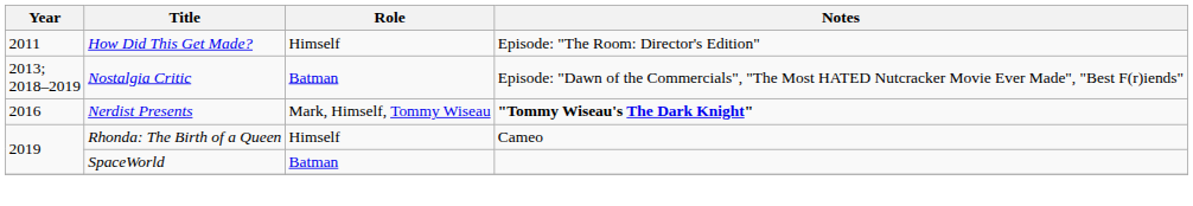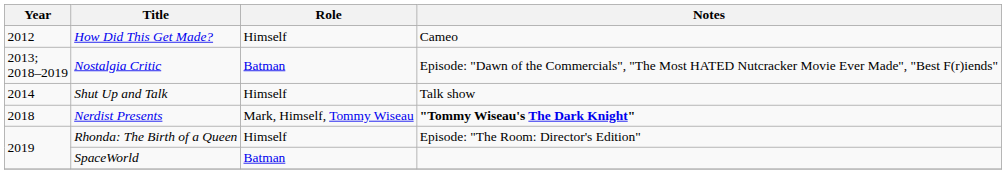 <table class="wikitable sortable">
 <tr>
 <th>Year</th>
 <th>Title</th>
 <th>Role</th>
 <th class="unsortable">Notes</th>
 </tr>
 <tr>
-<td>2011</td>
+<td>2012</td>
 <td><em><a href='#'>How Did This Get Made?</a></em></td>
 <td>Himself</td>
-<td>Episode: "The Room: Director's Edition"</td>
+<td>Cameo</td>
 </tr>
 <tr>
 <td>2013; <br> 2018–2019</td>
 <td><em><a href='#'>Nostalgia Critic</a></em></td>
 <td><a href='#'>Batman</a></td>
 <td>Episode: "Dawn of the Commercials", "The Most HATED Nutcracker Movie Ever Made", "Best F(r)iends"</td>
 </tr>
 <tr>
-<td>2016</td>
+<td>2014</td>
+<td><em>Shut Up and Talk</em></td>
+<td>Himself</td>
+<td>Talk show</td>
+</tr>
+<tr>
+<td>2018</td>
 <td><em><a href='#'>Nerdist Presents</a></em></td>
 <td>Mark, Himself, <a href='#'>Tommy Wiseau</a></td>
 <td><strong>"Tommy Wiseau's <a href='#'>The Dark Knight</a>"</strong></td>
 </tr>
 <tr>
 <td rowspan="2">2019</td>
 <td><em>Rhonda: The Birth of a Queen</em></td>
 <td>Himself</td>
-<td>Cameo</td>
+<td>Episode: "The Room: Director's Edition"</td>
 </tr>
 <tr>
 <td><em>SpaceWorld</em></td>
 <td><a href='#'>Batman</a></td>
 <td></td>
 </tr>
 <tr>
 </tr>
 </table>
